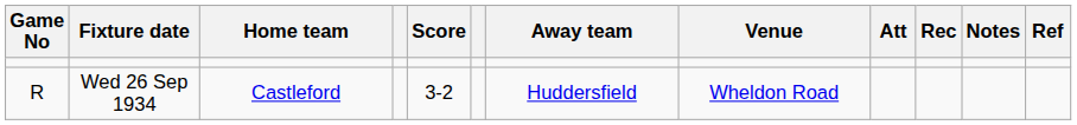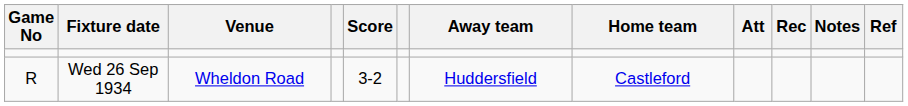 <table class="wikitable" style="text-align:center;">
 <tr>
 <th width=20 abbr="No">Game No</th>
 <th width=100 abbr="Date">Fixture date</th>
-<th width=150 abbr="Home team">Home team</th>
+<th width=150 abbr="Venue">Venue</th>
 <th width=5 abbr="space"></th>
 <th width=20 abbr="Score">Score</th>
 <th width=5 abbr="space"></th>
 <th width=150 abbr="Away team">Away team</th>
-<th width=150 abbr="Venue">Venue</th>
+<th width=150 abbr="Home team">Home team</th>
 <th width=30 abbr="Att">Att</th>
 <th width=30 abbr="Rec">Rec</th>
 <th width=20 abbr="Notes">Notes</th>
 <th width=30 abbr="Ref">Ref</th>
 </tr>
 <tr>
 <td></td>
 <td></td>
 <td></td>
 <td></td>
 <td></td>
 <td></td>
 <td></td>
 <td></td>
 <td></td>
 <td></td>
 <td></td>
 <td></td>
 </tr>
 <tr>
 <td>R</td>
 <td>Wed 26 Sep 1934</td>
-<td><a href='#'>Castleford</a></td>
+<td><a href='#'>Wheldon Road</a></td>
 <td></td>
 <td>3-2</td>
 <td></td>
 <td><a href='#'>Huddersfield</a></td>
-<td><a href='#'>Wheldon Road</a></td>
+<td><a href='#'>Castleford</a></td>
 <td></td>
 <td></td>
 <td></td>
 <td></td>
 </tr>
 </table>
